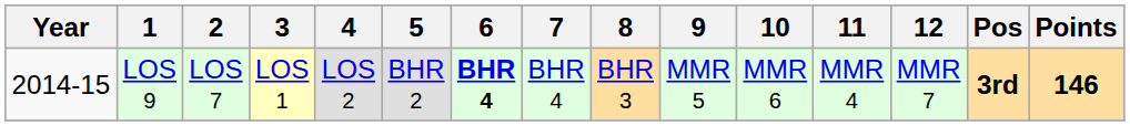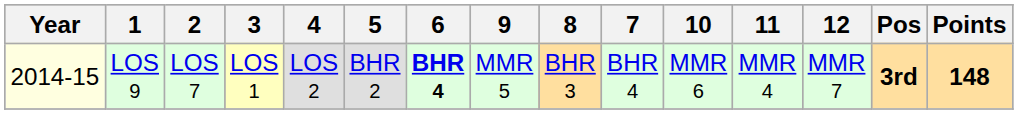 <table class="wikitable" style="text-align:center; font-size:90%">
 <tr>
 <th>Year</th>
 <th>1</th>
 <th>2</th>
 <th>3</th>
 <th>4</th>
 <th>5</th>
 <th>6</th>
+<th>9</th>
+<th>8</th>
 <th>7</th>
-<th>8</th>
-<th>9</th>
 <th>10</th>
 <th>11</th>
 <th>12</th>
 <th>Pos</th>
 <th>Points</th>
 </tr>
 <tr>
-<td>2014-15</td>
+<td style="background: lightyellow;">2014-15</td>
 <td bgcolor=dfffdf><a href='#'>LOS</a><br><small>9</small></td>
 <td bgcolor=dfffdf><a href='#'>LOS</a><br><small>7</small></td>
 <td bgcolor=ffffbf><a href='#'>LOS</a><br><small>1</small></td>
 <td bgcolor=dfdfdf><a href='#'>LOS</a><br><small>2</small></td>
 <td bgcolor=dfdfdf><a href='#'>BHR</a><br><small>2</small></td>
 <td bgcolor=dfffdf><strong><a href='#'>BHR</a><br><small>4</small></strong></td>
+<td bgcolor=dfffdf><a href='#'>MMR</a><br><small>5</small></td>
+<td bgcolor=ffdf9f><a href='#'>BHR</a><br><small>3</small></td>
 <td bgcolor=dfffdf><a href='#'>BHR</a><br><small>4</small></td>
-<td bgcolor=ffdf9f><a href='#'>BHR</a><br><small>3</small></td>
-<td bgcolor=dfffdf><a href='#'>MMR</a><br><small>5</small></td>
 <td bgcolor=dfffdf><a href='#'>MMR</a><br><small>6</small></td>
 <td bgcolor=dfffdf><a href='#'>MMR</a><br><small>4</small></td>
 <td bgcolor=dfffdf><a href='#'>MMR</a><br><small>7</small></td>
 <th style="background:#FFDF9F;">3rd</th>
-<th style="background:#FFDF9F;">146</th>
+<th style="background:#FFDF9F;">148</th>
 </tr>
 </table>
